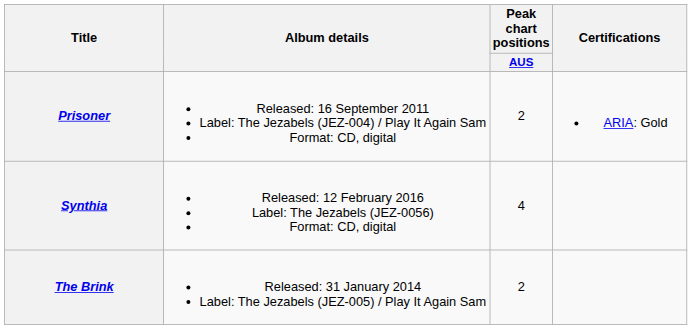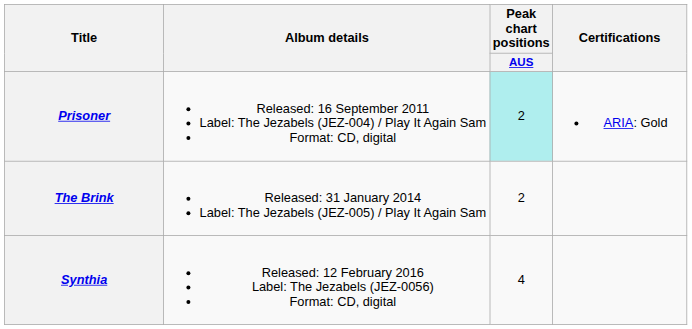 <table class="wikitable plainrowheaders" style="text-align:center;" border="1">
 <tr>
 <th scope="col" rowspan="2" style="width:12em;">Title</th>
 <th scope="col" rowspan="2" style="width:25em;">Album details</th>
 <th scope="col" colspan="1">Peak chart positions</th>
 <th scope="col" rowspan="2" style="width:10em;">Certifications</th>
 </tr>
 <tr>
 <th scope="col" style="width:3.5em; font-size:90%;"><a href='#'>AUS</a><br></th>
 </tr>
 <tr>
 <th scope="row"><em><a href='#'>Prisoner</a></em></th>
 <td><br><ul><li>Released: 16 September 2011</li><li>Label: The Jezabels (JEZ-004) / Play It Again Sam</li><li>Format: CD, digital</li></ul></td>
+<td style="background: paleturquoise;">2</td>
+<td><br><ul><li><a href='#'>ARIA</a>: Gold</li></ul></td>
+</tr>
+<tr>
+<th scope="row"><em><a href='#'>The Brink</a></em></th>
+<td><br><ul><li>Released: 31 January 2014</li><li>Label: The Jezabels (JEZ-005) / Play It Again Sam</li></ul></td>
 <td>2</td>
-<td><br><ul><li><a href='#'>ARIA</a>: Gold</li></ul></td>
+<td></td>
 </tr>
 <tr>
 <th scope="row"><em><a href='#'>Synthia</a></em></th>
 <td><br><ul><li>Released: 12 February 2016</li><li>Label: The Jezabels (JEZ-0056)</li><li>Format: CD, digital</li></ul></td>
 <td>4</td>
 <td></td>
 </tr>
-<tr>
-<th scope="row"><em><a href='#'>The Brink</a></em></th>
-<td><br><ul><li>Released: 31 January 2014</li><li>Label: The Jezabels (JEZ-005) / Play It Again Sam</li></ul></td>
-<td>2</td>
-<td></td>
-</tr>
 </table>
